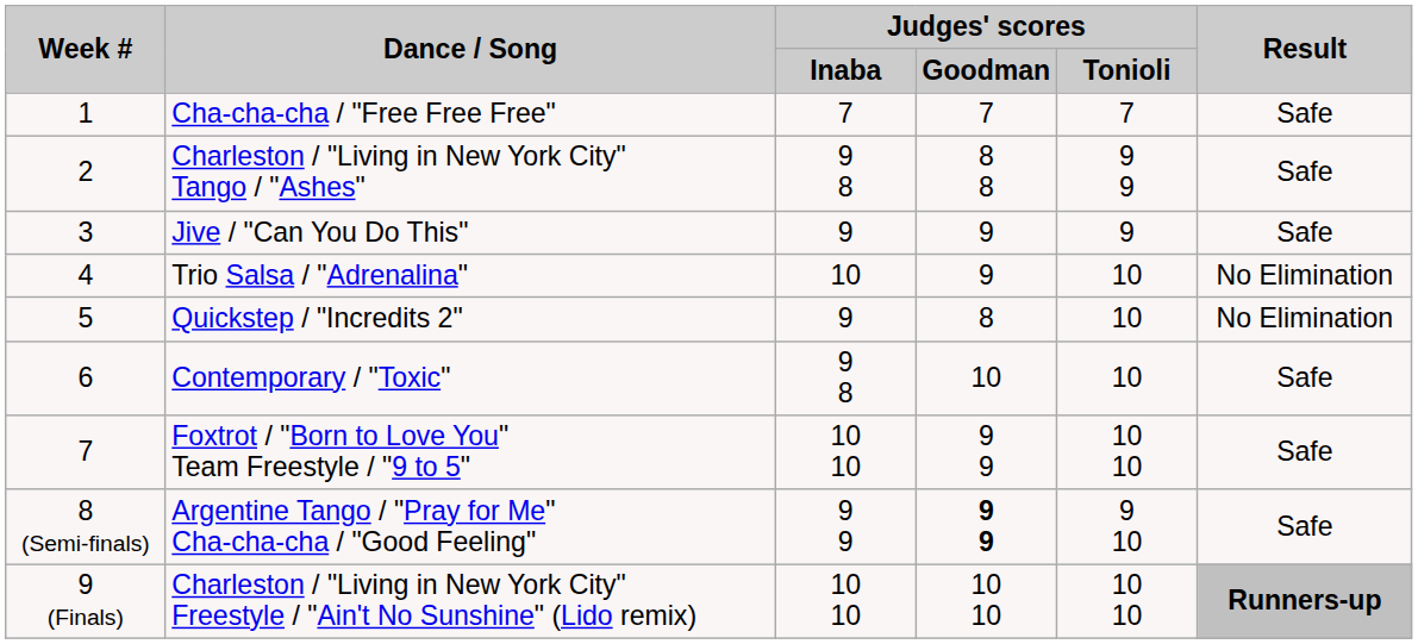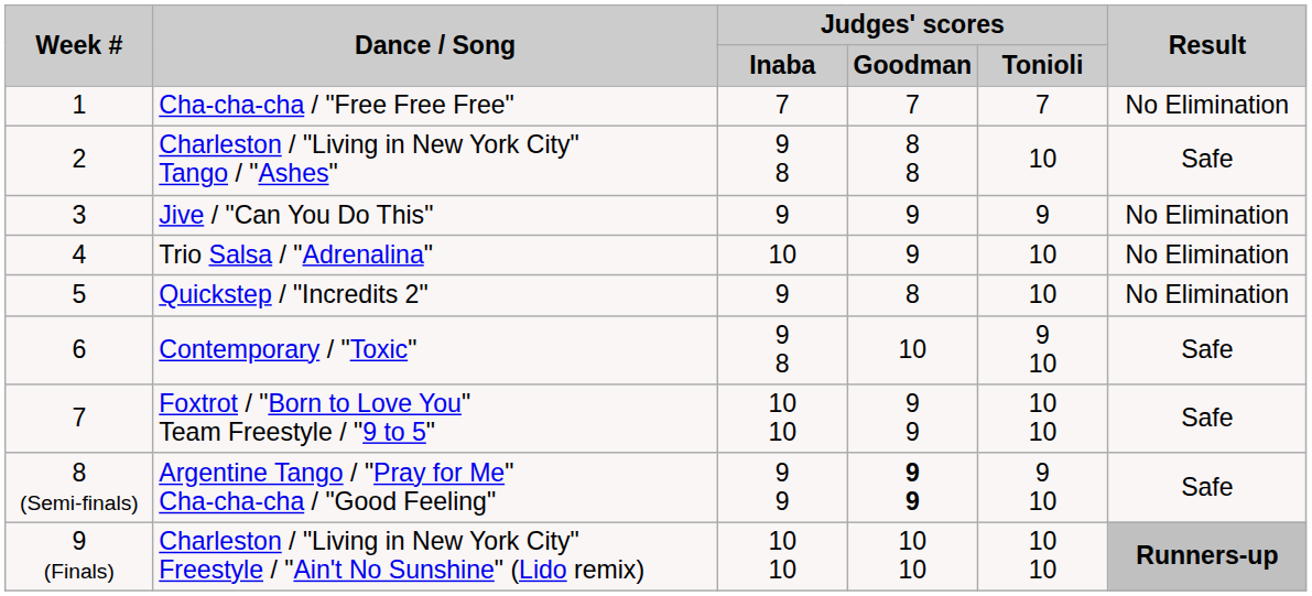 <table class="wikitable">
 <tr>
 <th rowspan="2" style="background:#ccc;">Week #</th>
 <th rowspan="2" style="background:#ccc;">Dance / Song</th>
 <th colspan="3" style="background:#ccc;">Judges' scores</th>
 <th rowspan="2" style="background:#ccc;">Result</th>
 </tr>
 <tr>
 <th style="background:#ccc; width:10%;">Inaba</th>
 <th style="background:#ccc; width:10%;">Goodman</th>
 <th style="background:#ccc; width:10%;">Tonioli</th>
 </tr>
 <tr style="text-align:center; background:#faf6f6;">
 <td>1</td>
 <td align="left"><a href='#'>Cha-cha-cha</a> / "Free Free Free"</td>
 <td>7</td>
 <td>7</td>
 <td>7</td>
-<td>Safe</td>
+<td>No Elimination</td>
 </tr>
 <tr style="text-align:center; background:#faf6f6;">
 <td>2</td>
 <td align="left"><a href='#'>Charleston</a> / "Living in New York City"<br><a href='#'>Tango</a> / "<a href='#'>Ashes</a>"</td>
 <td>9<br>8</td>
 <td>8<br>8</td>
-<td>9<br>9</td>
+<td>10</td>
 <td>Safe</td>
 </tr>
 <tr style="text-align:center; background:#faf6f6;">
 <td>3</td>
 <td align="left"><a href='#'>Jive</a> / "Can You Do This"</td>
 <td>9</td>
 <td>9</td>
 <td>9</td>
-<td>Safe</td>
+<td>No Elimination</td>
 </tr>
 <tr style="text-align:center; background:#faf6f6;">
 <td>4</td>
 <td align="left">Trio <a href='#'>Salsa</a> / "<a href='#'>Adrenalina</a>"</td>
 <td>10</td>
 <td>9</td>
 <td>10</td>
 <td>No Elimination</td>
 </tr>
 <tr style="text-align:center; background:#faf6f6;">
 <td>5</td>
 <td align="left"><a href='#'>Quickstep</a> / "Incredits 2"</td>
 <td>9</td>
 <td>8</td>
 <td>10</td>
 <td>No Elimination</td>
 </tr>
 <tr style="text-align:center; background:#faf6f6;">
 <td>6</td>
 <td align="left"><a href='#'>Contemporary</a> / "<a href='#'>Toxic</a>"</td>
 <td>9<br>8</td>
 <td>10</td>
-<td>10</td>
+<td>9<br>10</td>
 <td>Safe</td>
 </tr>
 <tr style="text-align:center; background:#faf6f6;">
 <td>7</td>
 <td align="left"><a href='#'>Foxtrot</a> / "<a href='#'>Born to Love You</a>"<br>Team Freestyle / "<a href='#'>9 to 5</a>"</td>
 <td>10<br>10</td>
 <td>9<br>9</td>
 <td>10<br>10</td>
 <td>Safe</td>
 </tr>
 <tr style="text-align:center; background:#faf6f6;">
 <td>8<br><small>(Semi-finals)</small></td>
 <td align="left"><a href='#'>Argentine Tango</a> / "<a href='#'>Pray for Me</a>"<br><a href='#'>Cha-cha-cha</a> / "Good Feeling"</td>
 <td>9<br>9</td>
 <td><strong>9<br>9</strong></td>
 <td>9<br>10</td>
 <td>Safe</td>
 </tr>
 <tr style="text-align:center; background:#faf6f6;">
 <td>9<br><small>(Finals)</small></td>
 <td align="left"><a href='#'>Charleston</a> / "Living in New York City"<br><a href='#'>Freestyle</a> / "<a href='#'>Ain't No Sunshine</a>" (<a href='#'>Lido</a> remix)</td>
 <td>10<br>10</td>
 <td>10<br>10</td>
 <td>10<br>10</td>
 <td align="center" bgcolor="silver"><strong>Runners-up</strong></td>
 </tr>
 </table>
